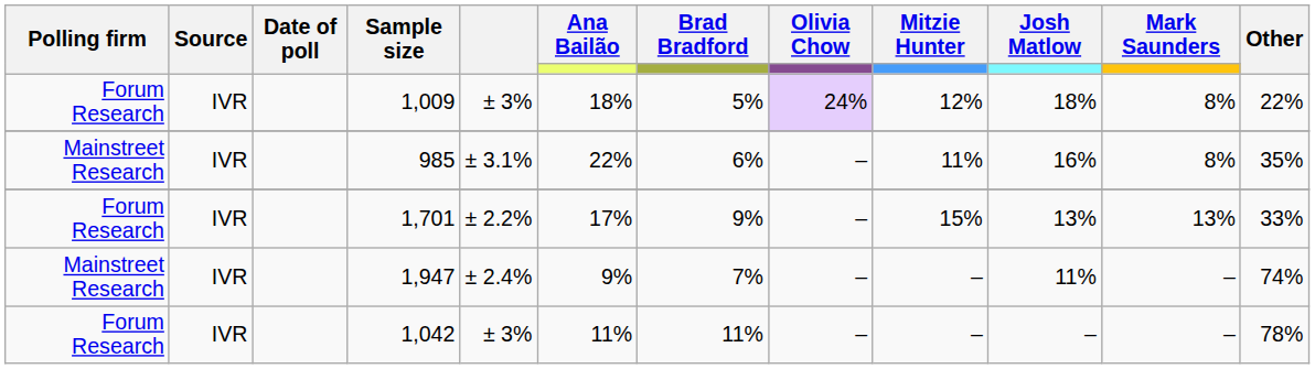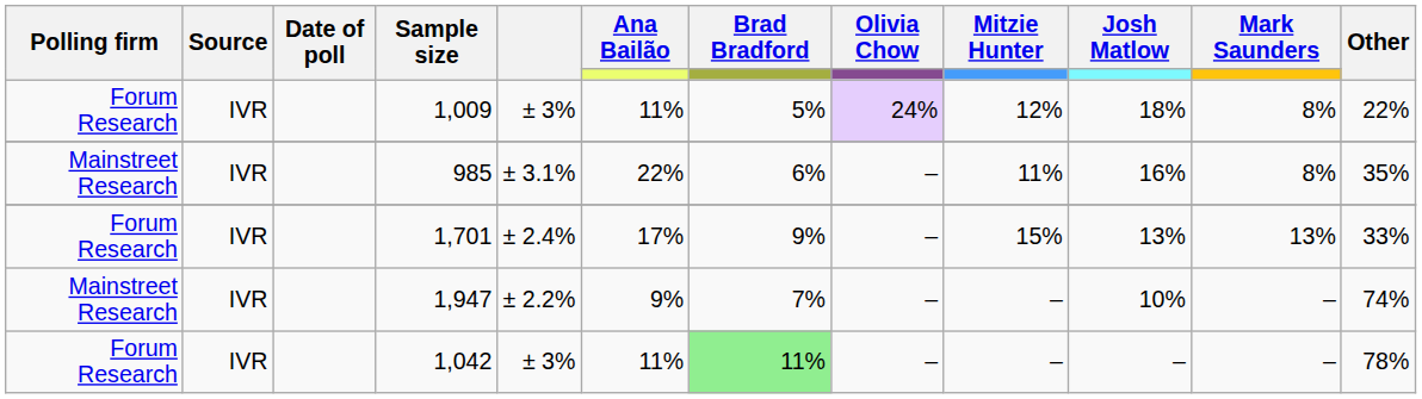 <table class="wikitable sortable" style="font-size:90%">
 <tr>
 <th rowspan="2">Polling firm</th>
 <th rowspan="2">Source</th>
 <th rowspan="2">Date of poll</th>
 <th rowspan="2">Sample size</th>
 <th rowspan="2"></th>
 <th><a href='#'>Ana Bailão</a></th>
 <th><a href='#'>Brad Bradford</a></th>
 <th><a href='#'>Olivia Chow</a></th>
 <th><a href='#'>Mitzie Hunter</a></th>
 <th><a href='#'>Josh Matlow</a></th>
 <th><a href='#'>Mark Saunders</a></th>
 <th rowspan="2">Other</th>
 </tr>
 <tr>
 <th style="background:#ebff70;"></th>
 <th style="background:#A4AE40;"></th>
 <th style="background:#854a90;"></th>
 <th style="background:#459cfa;"></th>
 <th style="background:#7df9ff;"></th>
 <th style="background:#FFC40C;"></th>
 </tr>
 <tr style="text-align:right;padding-right:1em">
 <td><a href='#'>Forum Research</a></td>
 <td>IVR</td>
 <td></td>
 <td>1,009</td>
 <td>± 3%</td>
-<td>18%</td>
+<td>11%</td>
 <td>5%</td>
 <td style="background: #E5CEFD">24%</td>
 <td>12%</td>
 <td>18%</td>
 <td>8%</td>
 <td>22%</td>
 </tr>
 <tr>
 </tr>
 <tr style="text-align:right;padding-right:1em">
 <td><a href='#'>Mainstreet Research</a></td>
 <td>IVR</td>
 <td></td>
 <td>985</td>
 <td>± 3.1%</td>
 <td>22%</td>
 <td>6%</td>
 <td>–</td>
 <td>11%</td>
 <td>16%</td>
 <td>8%</td>
 <td>35%</td>
 </tr>
 <tr>
 </tr>
 <tr style="text-align:right;padding-right:1em">
 <td><a href='#'>Forum Research</a></td>
 <td>IVR</td>
 <td></td>
 <td>1,701</td>
-<td>± 2.2%</td>
+<td>± 2.4%</td>
 <td>17%</td>
 <td>9%</td>
 <td>–</td>
 <td>15%</td>
 <td>13%</td>
 <td>13%</td>
 <td>33%</td>
 </tr>
 <tr style="text-align:right;padding-right:1em">
 <td><a href='#'>Mainstreet Research</a></td>
 <td>IVR</td>
 <td></td>
 <td>1,947</td>
-<td>± 2.4%</td>
+<td>± 2.2%</td>
 <td>9%</td>
 <td>7%</td>
 <td>–</td>
 <td>–</td>
-<td>11%</td>
+<td>10%</td>
 <td>–</td>
 <td>74%</td>
 </tr>
 <tr style="text-align:right;padding-right:1em">
 <td><a href='#'>Forum Research</a></td>
 <td>IVR</td>
 <td></td>
 <td>1,042</td>
 <td>± 3%</td>
 <td>11%</td>
-<td>11%</td>
+<td style="background: lightgreen;">11%</td>
 <td>–</td>
 <td>–</td>
 <td>–</td>
 <td>–</td>
 <td>78%</td>
 </tr>
 </table>
